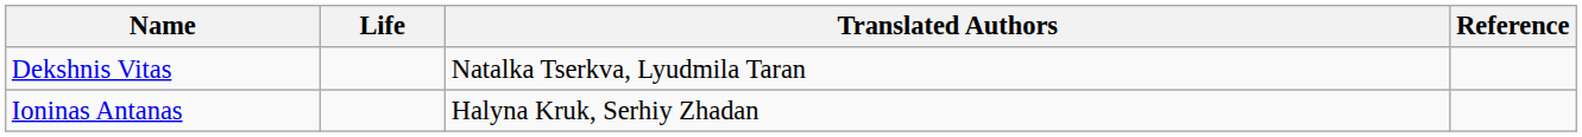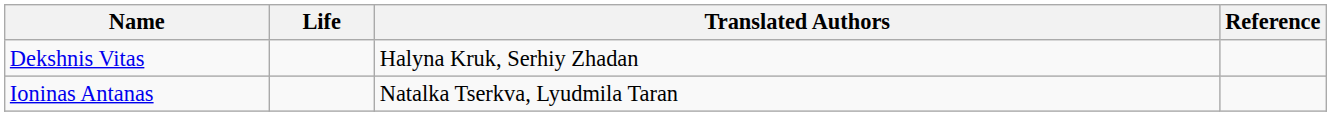 <table class="wikitable sortable">
 <tr>
 <th width="20%">Name</th>
 <th width="8%">Life</th>
 <th width="*">Translated Authors</th>
 <th width="8%   ">Reference</th>
 </tr>
 <tr>
 <td><a href='#'>Dekshnis Vitas</a></td>
 <td></td>
-<td>Natalka Tserkva, Lyudmila Taran</td>
+<td>Halyna Kruk, Serhiy Zhadan</td>
 <td></td>
 </tr>
 <tr>
 <td><a href='#'>Ioninas Antanas</a></td>
 <td></td>
-<td>Halyna Kruk, Serhiy Zhadan</td>
+<td>Natalka Tserkva, Lyudmila Taran</td>
 <td></td>
 </tr>
 </table>
